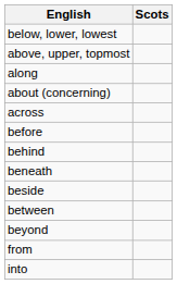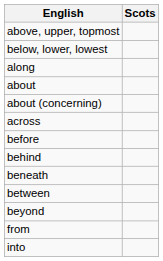 <table class="wikitable" border="1">
 <tr>
 <th>English</th>
 <th>Scots</th>
 </tr>
 <tr>
+<td>above, upper, topmost</td>
+<td></td>
+</tr>
+<tr>
 <td>below, lower, lowest</td>
 <td></td>
 </tr>
 <tr>
-<td>above, upper, topmost</td>
+<td>along</td>
 <td></td>
 </tr>
 <tr>
-<td>along</td>
+<td>about</td>
 <td></td>
 </tr>
 <tr>
 <td>about (concerning)</td>
 <td></td>
 </tr>
 <tr>
 <td>across</td>
 <td></td>
 </tr>
 <tr>
 <td>before</td>
 <td></td>
 </tr>
 <tr>
 <td>behind</td>
 <td></td>
 </tr>
 <tr>
 <td>beneath</td>
 <td></td>
 </tr>
 <tr>
-<td>beside</td>
-<td></td>
-</tr>
-<tr>
 <td>between</td>
 <td></td>
 </tr>
 <tr>
 <td>beyond</td>
 <td></td>
 </tr>
 <tr>
 <td>from</td>
 <td></td>
 </tr>
 <tr>
 <td>into</td>
 <td></td>
 </tr>
 </table>
